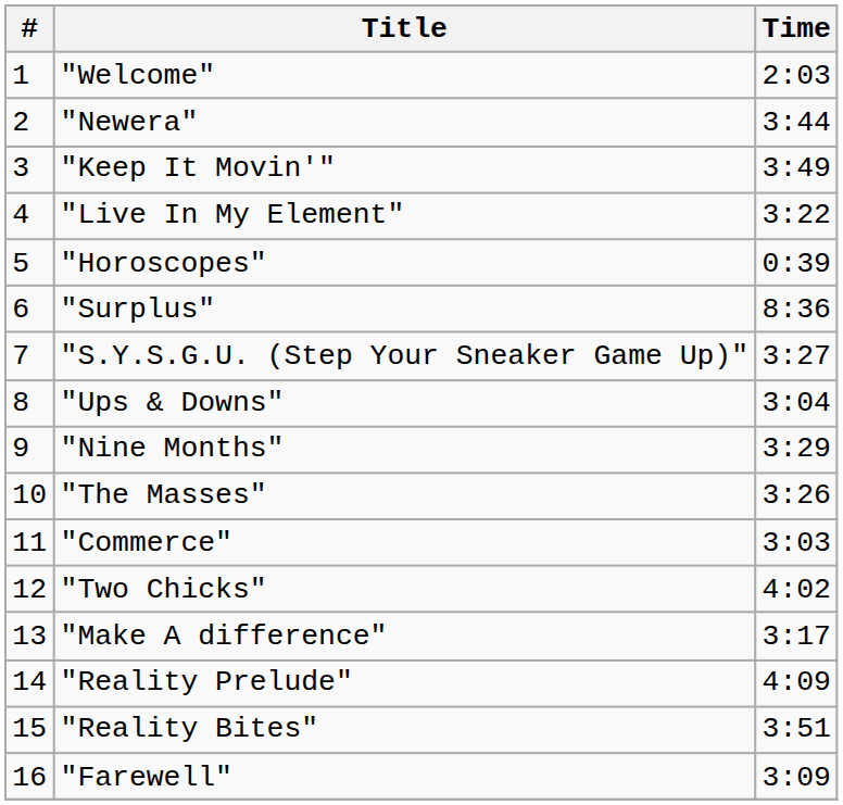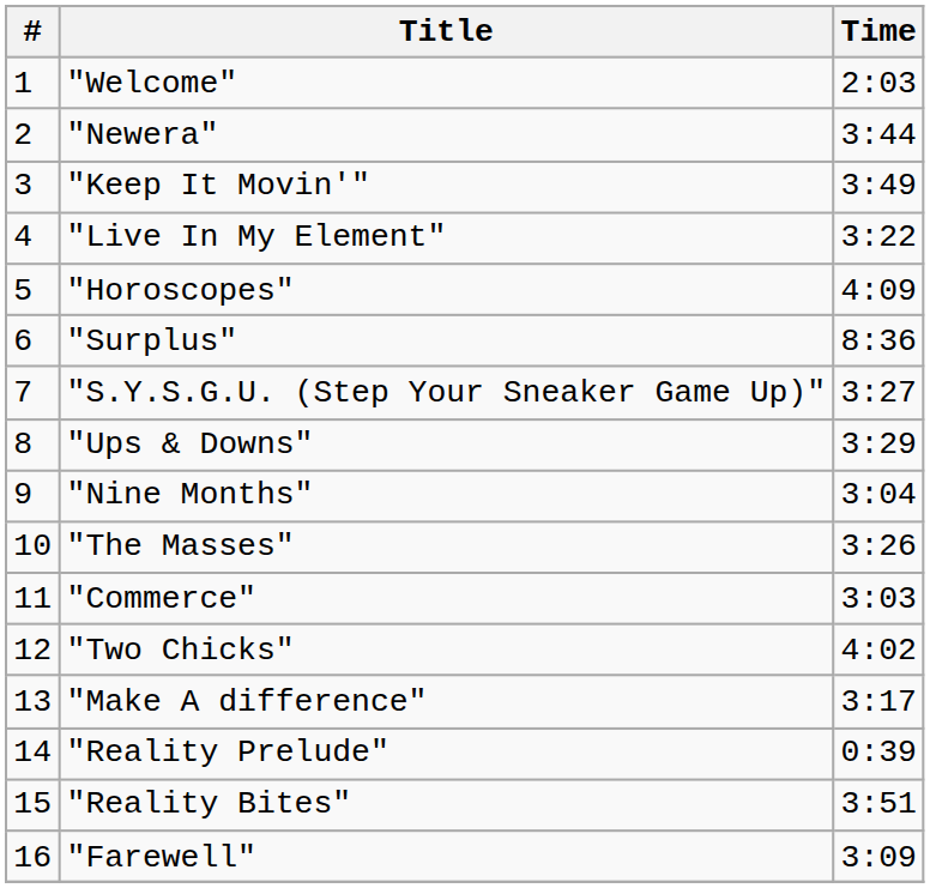 <table class="wikitable">
 <tr>
 <th align="center">#</th>
 <th align="center">Title</th>
 <th align="center">Time</th>
 </tr>
 <tr>
 <td>1</td>
 <td>"Welcome"</td>
 <td>2:03</td>
 </tr>
 <tr>
 <td>2</td>
 <td>"Newera"</td>
 <td>3:44</td>
 </tr>
 <tr>
 <td>3</td>
 <td>"Keep It Movin'"</td>
 <td>3:49</td>
 </tr>
 <tr>
 <td>4</td>
 <td>"Live In My Element"</td>
 <td>3:22</td>
 </tr>
 <tr>
 <td>5</td>
 <td>"Horoscopes"</td>
-<td>0:39</td>
+<td>4:09</td>
 </tr>
 <tr>
 <td>6</td>
 <td>"Surplus"</td>
 <td>8:36</td>
 </tr>
 <tr>
 <td>7</td>
 <td>"S.Y.S.G.U. (Step Your Sneaker Game Up)"</td>
 <td>3:27</td>
 </tr>
 <tr>
 <td>8</td>
 <td>"Ups & Downs"</td>
-<td>3:04</td>
+<td>3:29</td>
 </tr>
 <tr>
 <td>9</td>
 <td>"Nine Months"</td>
-<td>3:29</td>
+<td>3:04</td>
 </tr>
 <tr>
 <td>10</td>
 <td>"The Masses"</td>
 <td>3:26</td>
 </tr>
 <tr>
 <td>11</td>
 <td>"Commerce"</td>
 <td>3:03</td>
 </tr>
 <tr>
 <td>12</td>
 <td>"Two Chicks"</td>
 <td>4:02</td>
 </tr>
 <tr>
 <td>13</td>
 <td>"Make A difference"</td>
 <td>3:17</td>
 </tr>
 <tr>
 <td>14</td>
 <td>"Reality Prelude"</td>
-<td>4:09</td>
+<td>0:39</td>
 </tr>
 <tr>
 <td>15</td>
 <td>"Reality Bites"</td>
 <td>3:51</td>
 </tr>
 <tr>
 <td>16</td>
 <td>"Farewell"</td>
 <td>3:09</td>
 </tr>
 <tr>
 </tr>
 </table>
